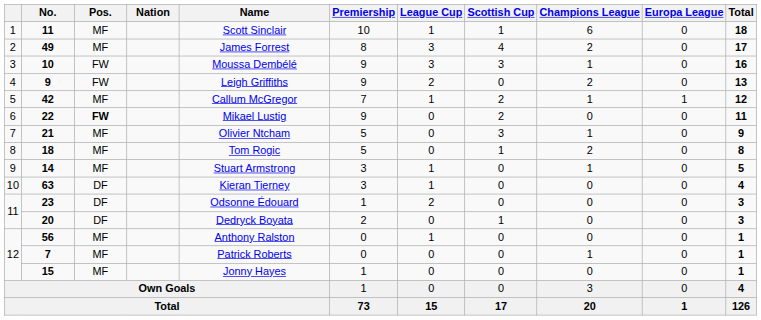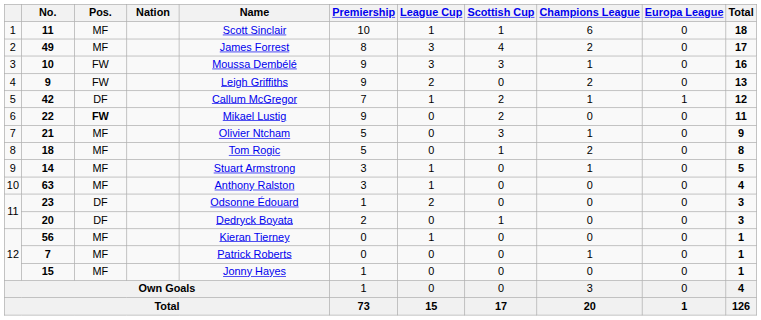 <table class="wikitable sortable" style="text-align:center;">
 <tr>
 <th></th>
 <th width="7%">No.</th>
 <th width="7%">Pos.</th>
 <th width="7%">Nation</th>
 <th width="20%">Name</th>
 <th><a href='#'>Premiership</a></th>
 <th><a href='#'>League Cup</a></th>
 <th><a href='#'>Scottish Cup</a></th>
 <th><a href='#'>Champions League</a></th>
 <th><a href='#'>Europa League</a></th>
 <th>Total</th>
 </tr>
 <tr>
 <td align=center rowspan=1>1</td>
 <td><strong>11</strong></td>
 <td>MF</td>
 <td></td>
 <td><a href='#'>Scott Sinclair</a></td>
 <td>10 </td>
 <td>1 </td>
 <td>1 </td>
 <td>6 </td>
 <td>0 </td>
 <td><strong>18</strong> </td>
 </tr>
 <tr>
 <td align=center rowspan=1>2</td>
 <td><strong>49</strong></td>
 <td>MF</td>
 <td></td>
 <td><a href='#'>James Forrest</a></td>
 <td>8 </td>
 <td>3 </td>
 <td>4 </td>
 <td>2 </td>
 <td>0 </td>
 <td><strong>17</strong> </td>
 </tr>
 <tr>
 <td align=center rowspan=1>3</td>
 <td><strong>10</strong></td>
 <td>FW</td>
 <td></td>
 <td><a href='#'>Moussa Dembélé</a></td>
 <td>9 </td>
 <td>3 </td>
 <td>3 </td>
 <td>1 </td>
 <td>0 </td>
 <td><strong>16</strong> </td>
 </tr>
 <tr>
 <td align=center rowspan=1>4</td>
 <td><strong>9</strong></td>
 <td>FW</td>
 <td></td>
 <td><a href='#'>Leigh Griffiths</a></td>
 <td>9 </td>
 <td>2 </td>
 <td>0 </td>
 <td>2 </td>
 <td>0 </td>
 <td><strong>13</strong> </td>
 </tr>
 <tr>
 <td align=center rowspan=1>5</td>
 <td><strong>42</strong></td>
-<td>MF</td>
+<td>DF</td>
 <td></td>
 <td><a href='#'>Callum McGregor</a></td>
 <td>7 </td>
 <td>1 </td>
 <td>2 </td>
 <td>1 </td>
 <td>1 </td>
 <td><strong>12</strong> </td>
 </tr>
 <tr>
 <td align=center rowspan=1>6</td>
 <td><strong>22</strong></td>
 <td><strong>FW</strong></td>
 <td></td>
 <td><a href='#'>Mikael Lustig</a></td>
 <td>9 </td>
 <td>0 </td>
 <td>2 </td>
 <td>0 </td>
 <td>0 </td>
 <td><strong>11</strong> </td>
 </tr>
 <tr>
 <td align=center rowspan=1>7</td>
 <td><strong>21</strong></td>
 <td>MF</td>
 <td></td>
 <td><a href='#'>Olivier Ntcham</a></td>
 <td>5 </td>
 <td>0 </td>
 <td>3 </td>
 <td>1 </td>
 <td>0 </td>
 <td><strong>9</strong> </td>
 </tr>
 <tr>
 <td align=center rowspan=1>8</td>
 <td><strong>18</strong></td>
 <td>MF</td>
 <td></td>
 <td><a href='#'>Tom Rogic</a></td>
 <td>5 </td>
 <td>0 </td>
 <td>1 </td>
 <td>2 </td>
 <td>0 </td>
 <td><strong>8</strong> </td>
 </tr>
 <tr>
 <td align=center rowspan=1>9</td>
 <td><strong>14</strong></td>
 <td>MF</td>
 <td></td>
 <td><a href='#'>Stuart Armstrong</a></td>
 <td>3 </td>
 <td>1 </td>
 <td>0 </td>
 <td>1 </td>
 <td>0 </td>
 <td><strong>5</strong> </td>
 </tr>
 <tr>
 <td align=center rowspan=1>10</td>
 <td><strong>63</strong></td>
-<td>DF</td>
+<td>MF</td>
 <td></td>
-<td><a href='#'>Kieran Tierney</a></td>
+<td><a href='#'>Anthony Ralston</a></td>
 <td>3 </td>
 <td>1 </td>
 <td>0 </td>
 <td>0 </td>
 <td>0 </td>
 <td><strong>4</strong> </td>
 </tr>
 <tr>
 <td align=center rowspan=2>11</td>
 <td><strong>23</strong></td>
 <td>DF</td>
 <td></td>
 <td><a href='#'>Odsonne Édouard</a></td>
 <td>1 </td>
 <td>2 </td>
 <td>0 </td>
 <td>0 </td>
 <td>0 </td>
 <td><strong>3</strong> </td>
 </tr>
 <tr>
 <td><strong>20</strong></td>
 <td>DF</td>
 <td></td>
 <td><a href='#'>Dedryck Boyata</a></td>
 <td>2 </td>
 <td>0 </td>
 <td>1 </td>
 <td>0 </td>
 <td>0 </td>
 <td><strong>3</strong> </td>
 </tr>
 <tr>
 <td align=center rowspan=3>12</td>
 <td><strong>56</strong></td>
 <td>MF</td>
 <td></td>
-<td><a href='#'>Anthony Ralston</a></td>
+<td><a href='#'>Kieran Tierney</a></td>
 <td>0 </td>
 <td>1 </td>
 <td>0 </td>
 <td>0 </td>
 <td>0 </td>
 <td><strong>1</strong> </td>
 </tr>
 <tr>
 <td><strong>7</strong></td>
 <td>MF</td>
 <td></td>
 <td><a href='#'>Patrick Roberts</a></td>
 <td>0 </td>
 <td>0 </td>
 <td>0 </td>
 <td>1 </td>
 <td>0 </td>
 <td><strong>1</strong> </td>
 </tr>
 <tr>
 <td><strong>15</strong></td>
 <td>MF</td>
 <td></td>
 <td><a href='#'>Jonny Hayes</a></td>
 <td>1 </td>
 <td>0 </td>
 <td>0 </td>
 <td>0 </td>
 <td>0 </td>
 <td><strong>1</strong> </td>
 </tr>
 <tr class="sortbottom" bgcolor="#f1f1f1">
 <td colspan=5 align=center><strong>Own Goals</strong></td>
 <td>1 </td>
 <td>0 </td>
 <td>0 </td>
 <td>3 </td>
 <td>0 </td>
 <td><strong>4</strong> </td>
 </tr>
 <tr class="sortbottom" bgcolor="#f1f1f1">
 <td colspan=5 align=center><strong>Total</strong></td>
 <td align=center><strong>73</strong></td>
 <td align=center><strong>15</strong></td>
 <td align=center><strong>17</strong></td>
 <td align=center><strong>20</strong></td>
 <td align=center><strong>1</strong></td>
 <td align=center><strong>126</strong></td>
 </tr>
 </table>
